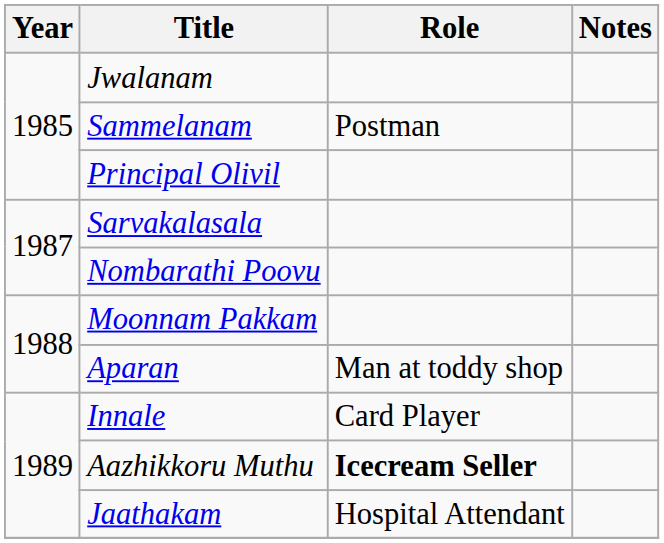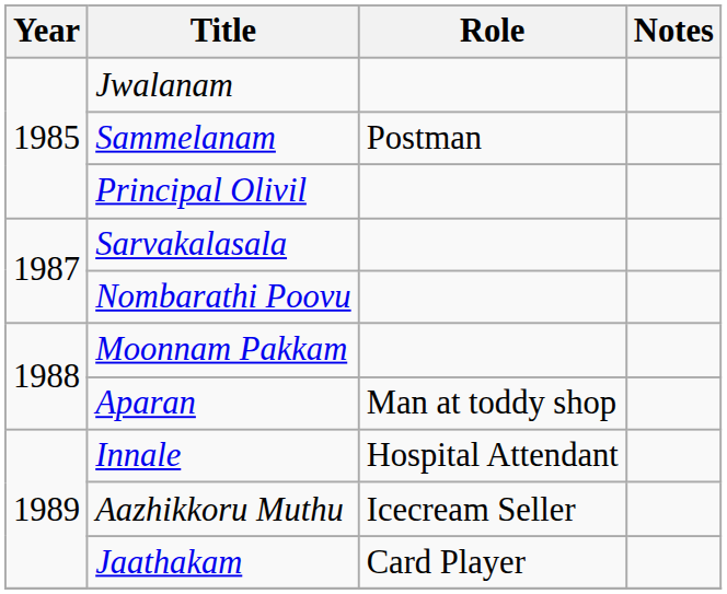 <table class="wikitable sortable">
 <tr>
 <th>Year</th>
 <th>Title</th>
 <th>Role</th>
 <th class="unsortable">Notes</th>
 </tr>
 <tr>
 <td rowspan=3>1985</td>
 <td><em>Jwalanam</em></td>
 <td></td>
 <td></td>
 </tr>
 <tr>
 <td><em><a href='#'>Sammelanam</a></em></td>
 <td>Postman</td>
 <td></td>
 </tr>
 <tr>
 <td><em><a href='#'>Principal Olivil</a></em></td>
 <td></td>
 <td></td>
 </tr>
 <tr>
 <td rowspan=2>1987</td>
 <td><em><a href='#'>Sarvakalasala</a></em></td>
 <td></td>
 <td></td>
 </tr>
 <tr>
 <td><em><a href='#'>Nombarathi Poovu</a></em></td>
 <td></td>
 <td></td>
 </tr>
 <tr>
 <td rowspan=2>1988</td>
 <td><em><a href='#'>Moonnam Pakkam</a></em></td>
 <td></td>
 <td></td>
 </tr>
 <tr>
 <td><em><a href='#'>Aparan</a></em></td>
 <td>Man at toddy shop</td>
 <td></td>
 </tr>
 <tr>
 <td rowspan=3>1989</td>
 <td><em><a href='#'>Innale</a></em></td>
-<td>Card Player</td>
+<td>Hospital Attendant</td>
 <td></td>
 </tr>
 <tr>
 <td><em>Aazhikkoru Muthu</em></td>
-<td><strong>Icecream Seller</strong></td>
+<td>Icecream Seller</td>
 <td></td>
 </tr>
 <tr>
 <td><em><a href='#'>Jaathakam</a></em></td>
-<td>Hospital Attendant</td>
+<td>Card Player</td>
 <td></td>
 </tr>
 <tr>
 </tr>
 </table>
